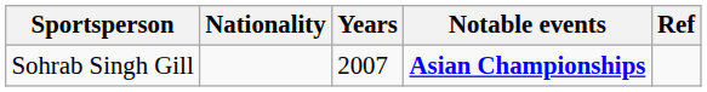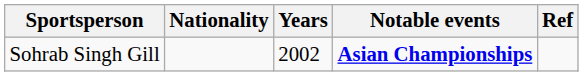 <table class="wikitable plainrowheaders sortable" style="text-align:center">
 <tr>
 <th>Sportsperson</th>
 <th>Nationality</th>
 <th>Years</th>
 <th>Notable events</th>
 <th>Ref</th>
 </tr>
 <tr>
 <td>Sohrab Singh Gill</td>
 <td align=left></td>
-<td align=left>2007</td>
+<td align=left>2002</td>
 <td><strong><a href='#'>Asian Championships</a></strong></td>
 <td></td>
 </tr>
 </table>
